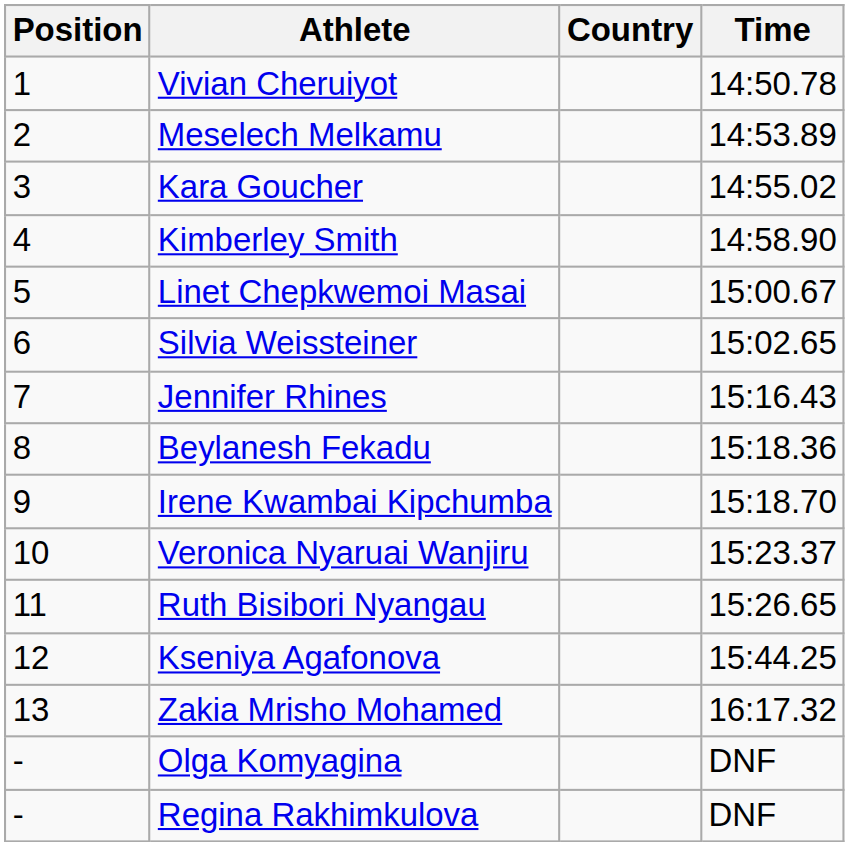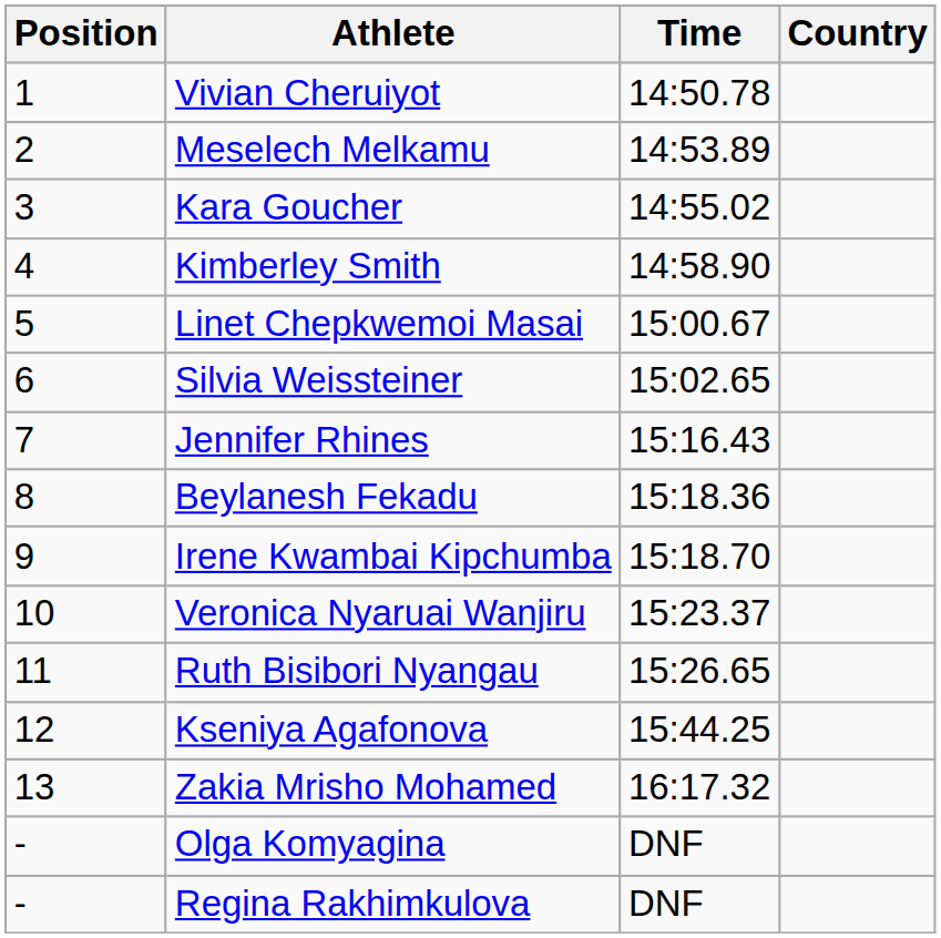 <table class="wikitable">
 <tr>
 <th>Position</th>
 <th>Athlete</th>
+<th>Time</th>
 <th>Country</th>
-<th>Time</th>
 </tr>
 <tr>
 <td>1</td>
 <td><a href='#'>Vivian Cheruiyot</a></td>
+<td>14:50.78</td>
 <td></td>
-<td>14:50.78</td>
 </tr>
 <tr>
 <td>2</td>
 <td><a href='#'>Meselech Melkamu</a></td>
+<td>14:53.89</td>
 <td></td>
-<td>14:53.89</td>
 </tr>
 <tr>
 <td>3</td>
 <td><a href='#'>Kara Goucher</a></td>
+<td>14:55.02</td>
 <td></td>
-<td>14:55.02</td>
 </tr>
 <tr>
 <td>4</td>
 <td><a href='#'>Kimberley Smith</a></td>
+<td>14:58.90</td>
 <td></td>
-<td>14:58.90</td>
 </tr>
 <tr>
 <td>5</td>
 <td><a href='#'>Linet Chepkwemoi Masai</a></td>
+<td>15:00.67</td>
 <td></td>
-<td>15:00.67</td>
 </tr>
 <tr>
 <td>6</td>
 <td><a href='#'>Silvia Weissteiner</a></td>
+<td>15:02.65</td>
 <td></td>
-<td>15:02.65</td>
 </tr>
 <tr>
 <td>7</td>
 <td><a href='#'>Jennifer Rhines</a></td>
+<td>15:16.43</td>
 <td></td>
-<td>15:16.43</td>
 </tr>
 <tr>
 <td>8</td>
 <td><a href='#'>Beylanesh Fekadu</a></td>
+<td>15:18.36</td>
 <td></td>
-<td>15:18.36</td>
 </tr>
 <tr>
 <td>9</td>
 <td><a href='#'>Irene Kwambai Kipchumba</a></td>
+<td>15:18.70</td>
 <td></td>
-<td>15:18.70</td>
 </tr>
 <tr>
 <td>10</td>
 <td><a href='#'>Veronica Nyaruai Wanjiru</a></td>
+<td>15:23.37</td>
 <td></td>
-<td>15:23.37</td>
 </tr>
 <tr>
 <td>11</td>
 <td><a href='#'>Ruth Bisibori Nyangau</a></td>
+<td>15:26.65</td>
 <td></td>
-<td>15:26.65</td>
 </tr>
 <tr>
 <td>12</td>
 <td><a href='#'>Kseniya Agafonova</a></td>
+<td>15:44.25</td>
 <td></td>
-<td>15:44.25</td>
 </tr>
 <tr>
 <td>13</td>
 <td><a href='#'>Zakia Mrisho Mohamed</a></td>
+<td>16:17.32</td>
 <td></td>
-<td>16:17.32</td>
 </tr>
 <tr>
 <td>-</td>
 <td><a href='#'>Olga Komyagina</a></td>
+<td>DNF</td>
 <td></td>
-<td>DNF</td>
 </tr>
 <tr>
 <td>-</td>
 <td><a href='#'>Regina Rakhimkulova</a></td>
+<td>DNF</td>
 <td></td>
-<td>DNF</td>
 </tr>
 </table>
